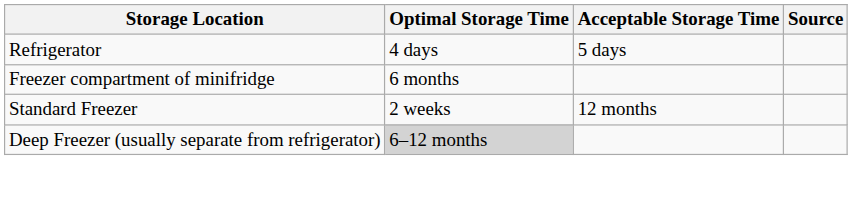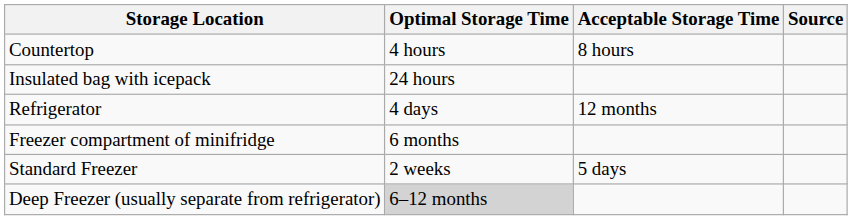 <table class="wikitable mw-collapsible">
 <tr>
 <th>Storage Location</th>
 <th>Optimal Storage Time</th>
 <th>Acceptable Storage Time</th>
 <th>Source</th>
 </tr>
 <tr>
+<td>Countertop</td>
+<td>4 hours</td>
+<td>8 hours</td>
+<td></td>
+</tr>
+<tr>
+<td>Insulated bag with icepack</td>
+<td>24 hours</td>
+<td></td>
+<td></td>
+</tr>
+<tr>
 <td>Refrigerator</td>
 <td>4 days</td>
-<td>5 days</td>
+<td>12 months</td>
 <td></td>
 </tr>
 <tr>
 <td>Freezer compartment of minifridge</td>
 <td>6 months</td>
 <td></td>
 <td></td>
 </tr>
 <tr>
 <td>Standard Freezer</td>
 <td>2 weeks</td>
-<td>12 months</td>
+<td>5 days</td>
 <td></td>
 </tr>
 <tr>
 <td>Deep Freezer (usually separate from refrigerator)</td>
 <td style="background: lightgrey;">6–12 months</td>
 <td></td>
 <td></td>
 </tr>
 </table>
